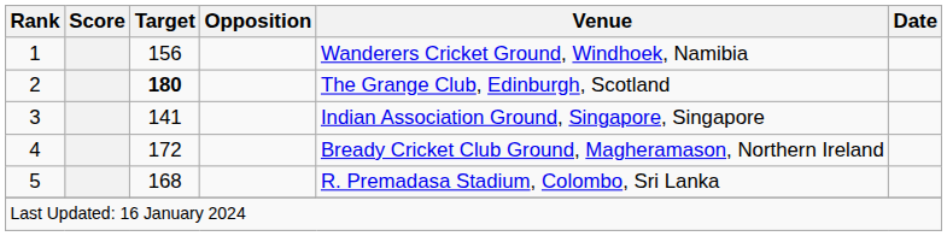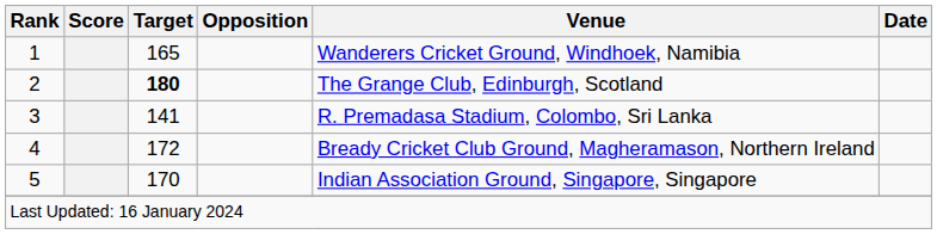 <table class="wikitable sortable">
 <tr>
 <th scope=col>Rank</th>
 <th scope=col>Score</th>
 <th scope=col>Target</th>
 <th scope=col>Opposition</th>
 <th scope=col>Venue</th>
 <th scope=col>Date</th>
 </tr>
 <tr>
 <td align=center>1</td>
 <th scope=row style=text-align:center;></th>
-<td align=center>156</td>
+<td align=center>165</td>
 <td></td>
 <td><a href='#'>Wanderers Cricket Ground</a>, <a href='#'>Windhoek</a>, Namibia</td>
 <td></td>
 </tr>
 <tr>
 <td align=center>2</td>
 <th scope=row style=text-align:center;></th>
 <td align=center><strong>180</strong></td>
 <td></td>
 <td><a href='#'>The Grange Club</a>, <a href='#'>Edinburgh</a>, Scotland</td>
 <td></td>
 </tr>
 <tr>
 <td align=center>3</td>
 <th scope=row style=text-align:center;></th>
 <td align=center>141</td>
 <td></td>
-<td><a href='#'>Indian Association Ground</a>, <a href='#'>Singapore</a>, Singapore</td>
+<td><a href='#'>R. Premadasa Stadium</a>, <a href='#'>Colombo</a>, Sri Lanka</td>
 <td></td>
 </tr>
 <tr>
 <td align=center>4</td>
 <th scope=row style=text-align:center;></th>
 <td align=center>172</td>
 <td></td>
 <td><a href='#'>Bready Cricket Club Ground</a>, <a href='#'>Magheramason</a>, Northern Ireland</td>
 <td></td>
 </tr>
 <tr>
 <td align=center>5</td>
 <th scope=row style=text-align:center;></th>
-<td align=center>168</td>
+<td align=center>170</td>
 <td></td>
-<td><a href='#'>R. Premadasa Stadium</a>, <a href='#'>Colombo</a>, Sri Lanka</td>
+<td><a href='#'>Indian Association Ground</a>, <a href='#'>Singapore</a>, Singapore</td>
 <td></td>
 </tr>
 <tr>
 </tr>
 <tr class=sortbottom>
 <td colspan=6><small>Last Updated: 16 January 2024</small></td>
 </tr>
 </table>
